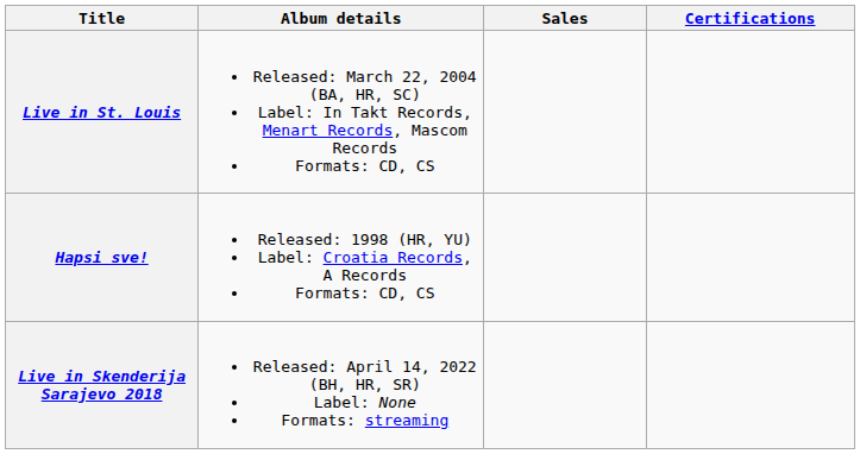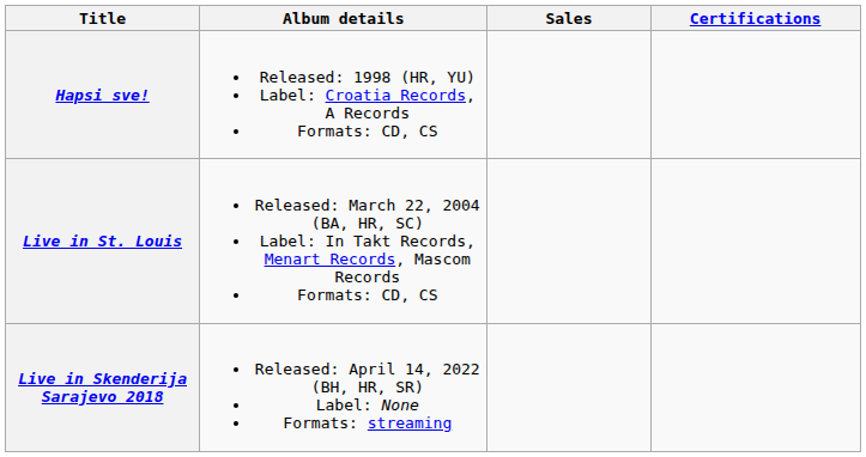 <table class="wikitable plainrowheaders" style="text-align:center;">
 <tr>
 <th scope="col" style="width:12em;">Title</th>
 <th scope="col" style="width:18em;">Album details</th>
 <th scope="col" style="width:10em;">Sales</th>
 <th scope="col" style="width:13em;"><a href='#'>Certifications</a></th>
 </tr>
 <tr>
-<th scope="row"><em><a href='#'>Live in St. Louis</a></em></th>
-<td><br><ul><li>Released: March 22, 2004 <span>(BA, HR, SC)</span></li><li>Label: In Takt Records, <a href='#'>Menart Records</a>, Mascom Records</li><li>Formats: CD, CS</li></ul></td>
+<th scope="row"><em><a href='#'>Hapsi sve!</a></em></th>
+<td><br><ul><li>Released: 1998 <span>(HR, YU)</span></li><li>Label: <a href='#'>Croatia Records</a>, A Records</li><li>Formats: CD, CS</li></ul></td>
 <td></td>
 <td></td>
 </tr>
 <tr>
-<th scope="row"><em><a href='#'>Hapsi sve!</a></em></th>
-<td><br><ul><li>Released: 1998 <span>(HR, YU)</span></li><li>Label: <a href='#'>Croatia Records</a>, A Records</li><li>Formats: CD, CS</li></ul></td>
+<th scope="row"><em><a href='#'>Live in St. Louis</a></em></th>
+<td><br><ul><li>Released: March 22, 2004 <span>(BA, HR, SC)</span></li><li>Label: In Takt Records, <a href='#'>Menart Records</a>, Mascom Records</li><li>Formats: CD, CS</li></ul></td>
 <td></td>
 <td></td>
 </tr>
 <tr>
 <th scope="row"><em><a href='#'>Live in Skenderija Sarajevo 2018</a></em></th>
 <td><br><ul><li>Released: April 14, 2022 <span>(BH, HR, SR)</span></li><li>Label: <em>None</em></li><li>Formats: <a href='#'>streaming</a></li></ul></td>
 <td></td>
 <td></td>
 </tr>
 <tr>
 </tr>
 </table>
